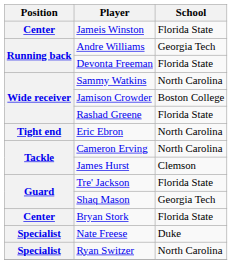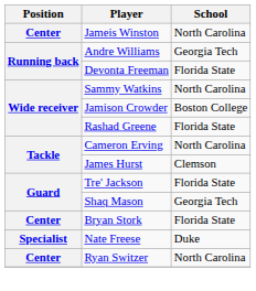 <table class="wikitable">
 <tr>
 <th>Position</th>
 <th>Player</th>
 <th>School</th>
 </tr>
 <tr>
 <th rowspan="1"><a href='#'>Center</a></th>
 <td><a href='#'>Jameis Winston</a></td>
-<td>Florida State</td>
+<td>North Carolina</td>
 </tr>
 <tr>
 <th rowspan="2"><a href='#'>Running back</a></th>
 <td><a href='#'>Andre Williams</a></td>
 <td>Georgia Tech</td>
 </tr>
 <tr>
 <td><a href='#'>Devonta Freeman</a></td>
 <td>Florida State</td>
 </tr>
 <tr>
 <th rowspan="3"><a href='#'>Wide receiver</a></th>
 <td><a href='#'>Sammy Watkins</a></td>
 <td>North Carolina</td>
 </tr>
 <tr>
 <td><a href='#'>Jamison Crowder</a></td>
 <td>Boston College</td>
 </tr>
 <tr>
 <td><a href='#'>Rashad Greene</a></td>
 <td>Florida State</td>
-</tr>
-<tr>
-<th rowspan="1"><a href='#'>Tight end</a></th>
-<td><a href='#'>Eric Ebron</a></td>
-<td>North Carolina</td>
 </tr>
 <tr>
 <th rowspan="2"><a href='#'>Tackle</a></th>
 <td><a href='#'>Cameron Erving</a></td>
 <td>North Carolina</td>
 </tr>
 <tr>
 <td><a href='#'>James Hurst</a></td>
 <td>Clemson</td>
 </tr>
 <tr>
 <th rowspan="2"><a href='#'>Guard</a></th>
 <td><a href='#'>Tre' Jackson</a></td>
 <td>Florida State</td>
 </tr>
 <tr>
 <td><a href='#'>Shaq Mason</a></td>
 <td>Georgia Tech</td>
 </tr>
 <tr>
 <th rowspan="1"><a href='#'>Center</a></th>
 <td><a href='#'>Bryan Stork</a></td>
 <td>Florida State</td>
 </tr>
 <tr>
 <th rowspan="1"><a href='#'>Specialist</a></th>
 <td><a href='#'>Nate Freese</a></td>
 <td>Duke</td>
 </tr>
 <tr>
-<th rowspan="1"><a href='#'>Specialist</a></th>
+<th rowspan="1"><a href='#'>Center</a></th>
 <td><a href='#'>Ryan Switzer</a></td>
 <td>North Carolina</td>
 </tr>
 <tr>
 </tr>
 </table>
